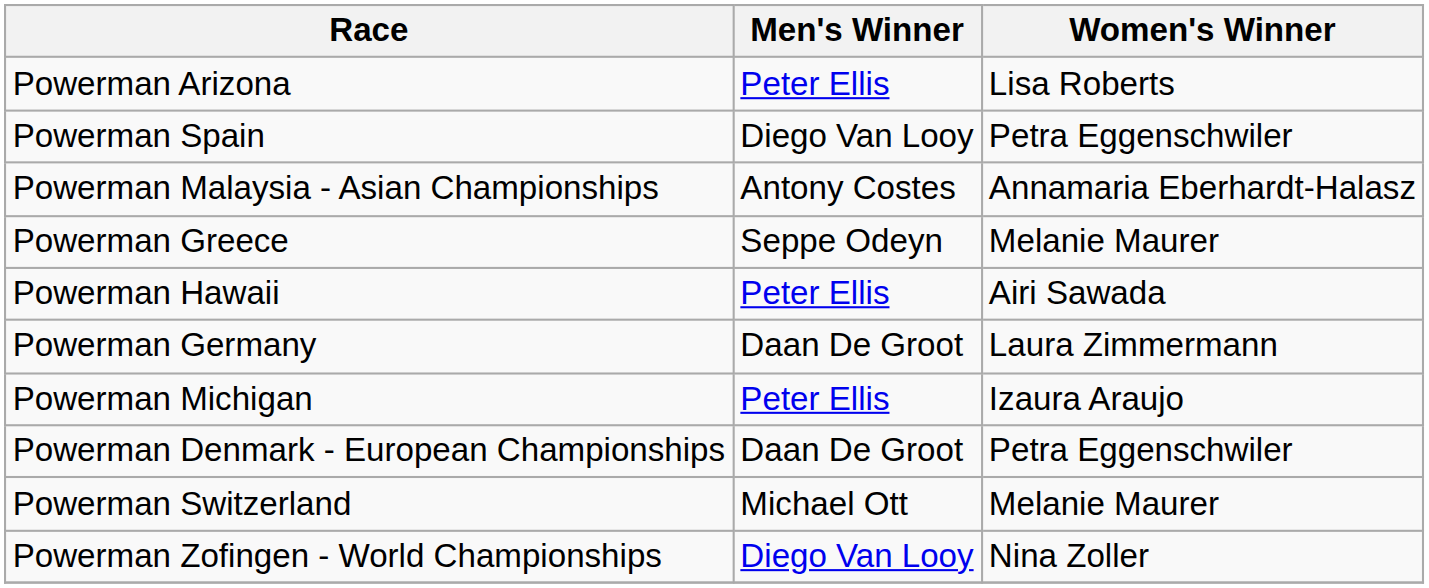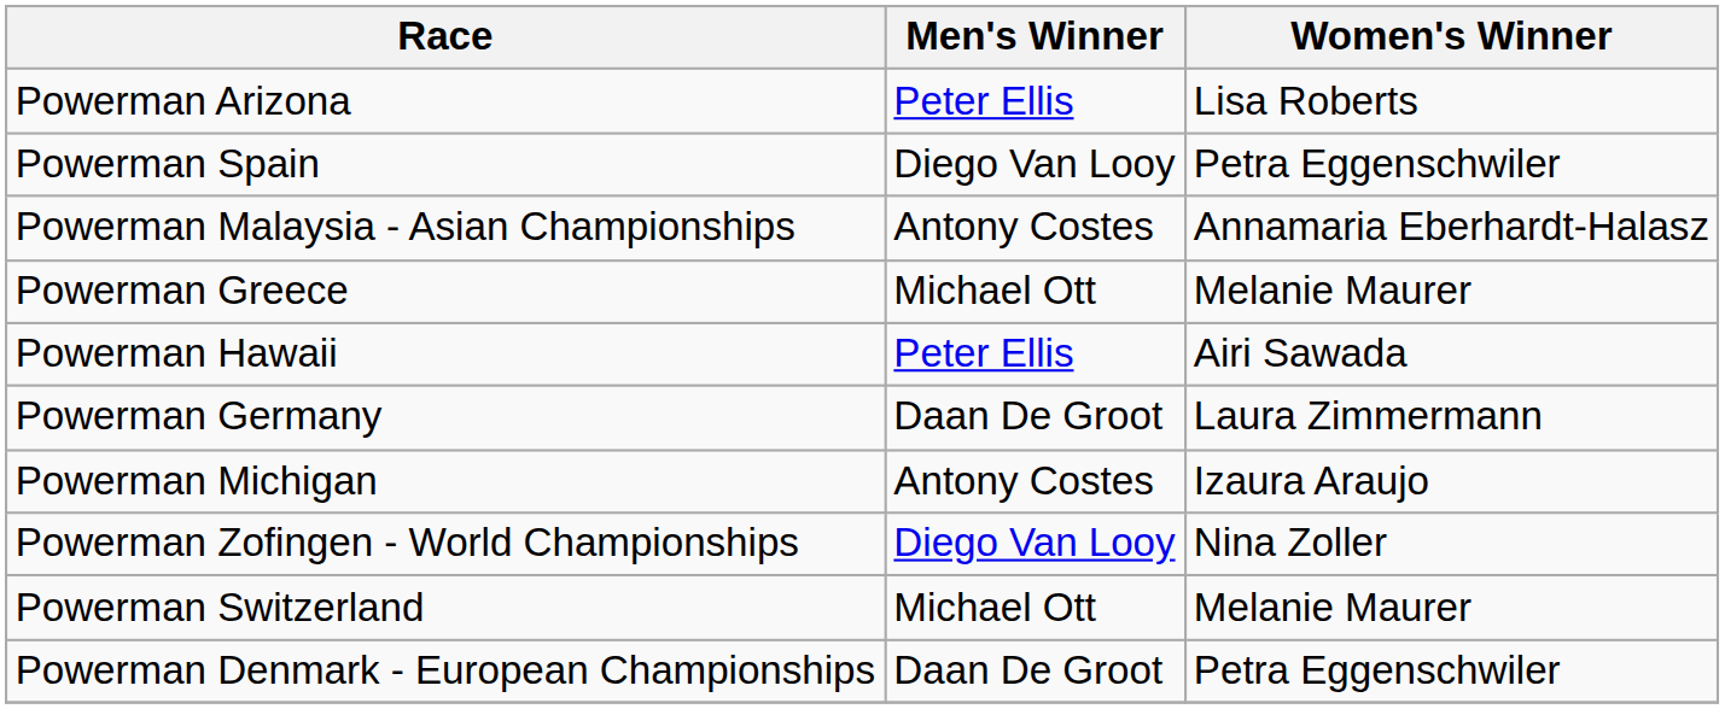 <table class="wikitable">
 <tr>
 <th>Race</th>
 <th>Men's Winner</th>
 <th>Women's Winner</th>
 </tr>
 <tr>
 <td> Powerman Arizona</td>
 <td> <a href='#'>Peter Ellis</a></td>
 <td> Lisa Roberts</td>
 </tr>
 <tr>
 <td> Powerman Spain</td>
 <td> Diego Van Looy</td>
 <td> Petra Eggenschwiler</td>
 </tr>
 <tr>
 <td> Powerman Malaysia - Asian Championships</td>
 <td> Antony Costes</td>
 <td> Annamaria Eberhardt-Halasz</td>
 </tr>
 <tr>
 <td> Powerman Greece</td>
-<td> Seppe Odeyn</td>
+<td> Michael Ott</td>
 <td> Melanie Maurer</td>
 </tr>
 <tr>
 <td> Powerman Hawaii</td>
 <td> <a href='#'>Peter Ellis</a></td>
 <td> Airi Sawada</td>
 </tr>
 <tr>
 <td> Powerman Germany</td>
 <td> Daan De Groot</td>
 <td> Laura Zimmermann</td>
 </tr>
 <tr>
 <td> Powerman Michigan</td>
-<td> <a href='#'>Peter Ellis</a></td>
+<td> Antony Costes</td>
 <td> Izaura Araujo</td>
+</tr>
+<tr>
+<td>   Powerman Zofingen - World Championships</td>
+<td> <a href='#'>Diego Van Looy</a></td>
+<td> Nina Zoller</td>
+</tr>
+<tr>
+<td>   Powerman Switzerland</td>
+<td> Michael Ott</td>
+<td> Melanie Maurer</td>
 </tr>
 <tr>
 <td>  Powerman Denmark - European Championships</td>
 <td> Daan De Groot</td>
 <td> Petra Eggenschwiler</td>
 </tr>
 <tr>
-<td>   Powerman Switzerland</td>
-<td> Michael Ott</td>
-<td> Melanie Maurer</td>
-</tr>
-<tr>
-<td>   Powerman Zofingen - World Championships</td>
-<td> <a href='#'>Diego Van Looy</a></td>
-<td> Nina Zoller</td>
-</tr>
-<tr>
 </tr>
 </table>
